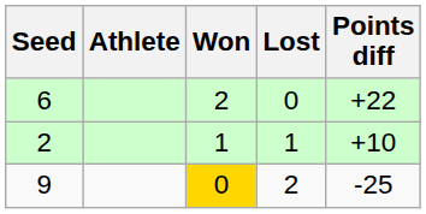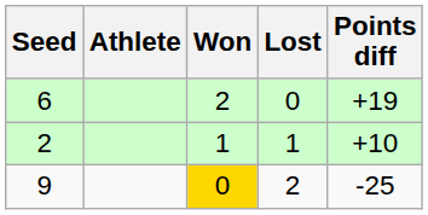 <table class="wikitable">
 <tr>
 <th>Seed</th>
 <th>Athlete</th>
 <th>Won</th>
 <th>Lost</th>
 <th>Points<br>diff</th>
 </tr>
 <tr bgcolor="#ccffcc">
 <td align="center">6</td>
 <td><strong></strong></td>
 <td align="center">2</td>
 <td align="center">0</td>
-<td align="center">+22</td>
+<td align="center">+19</td>
 </tr>
 <tr bgcolor="#ccffcc">
 <td align="center">2</td>
 <td><strong></strong></td>
 <td align="center">1</td>
 <td align="center">1</td>
 <td align="center">+10</td>
 </tr>
 <tr>
 <td align="center">9</td>
 <td></td>
 <td align="center" style="background: gold;">0</td>
 <td align="center">2</td>
 <td align="center">-25</td>
 </tr>
 </table>
